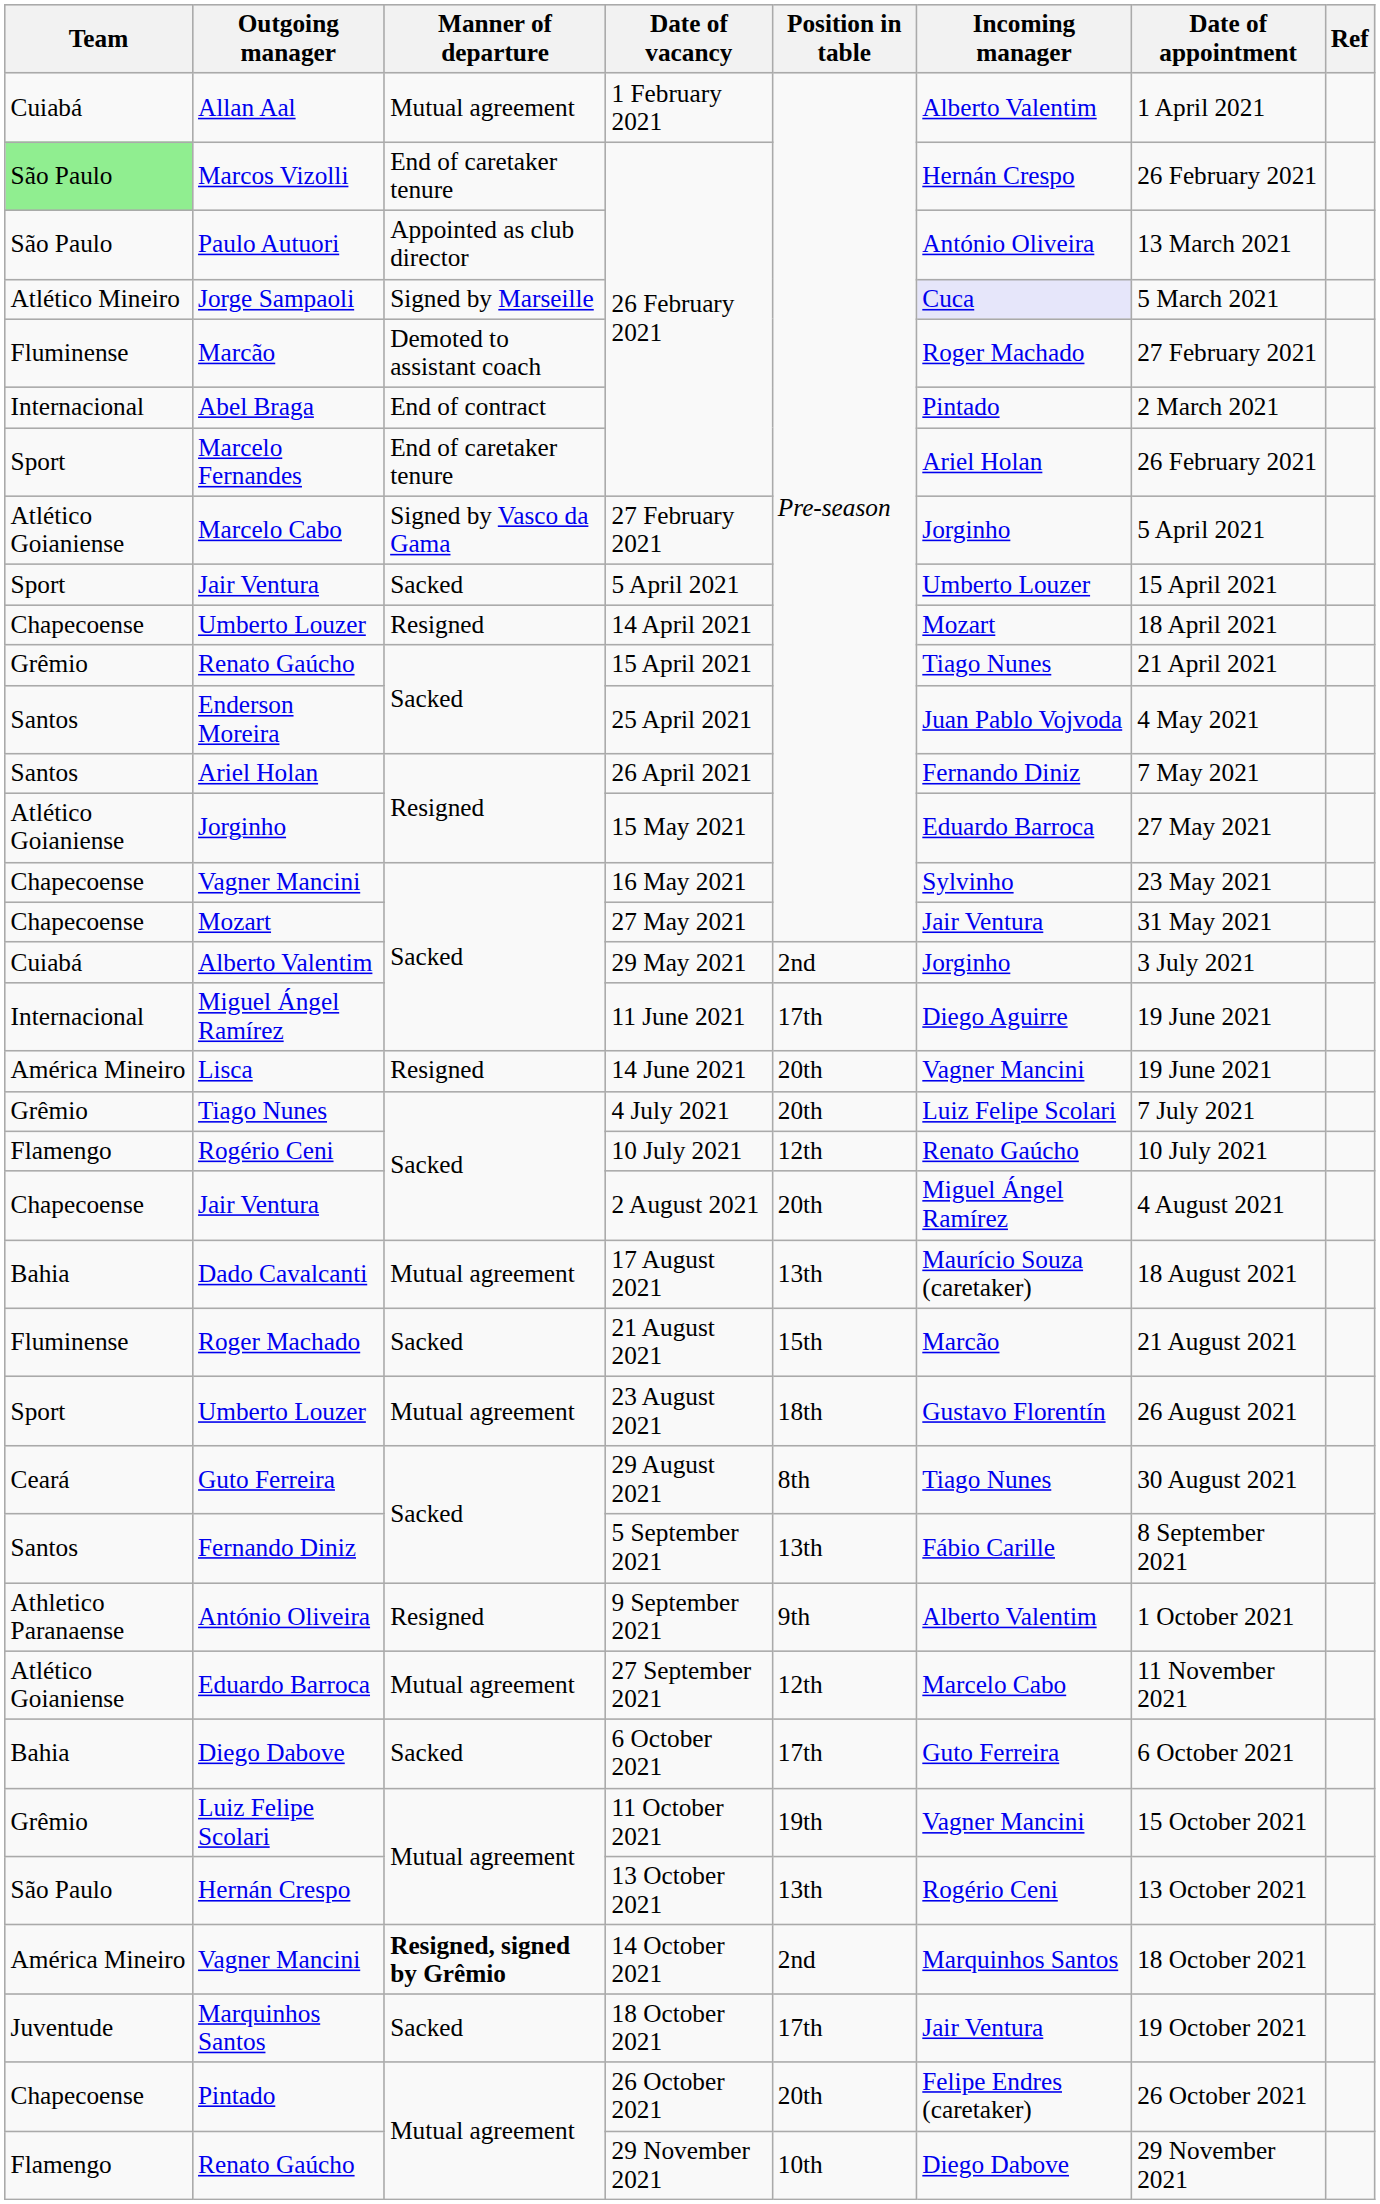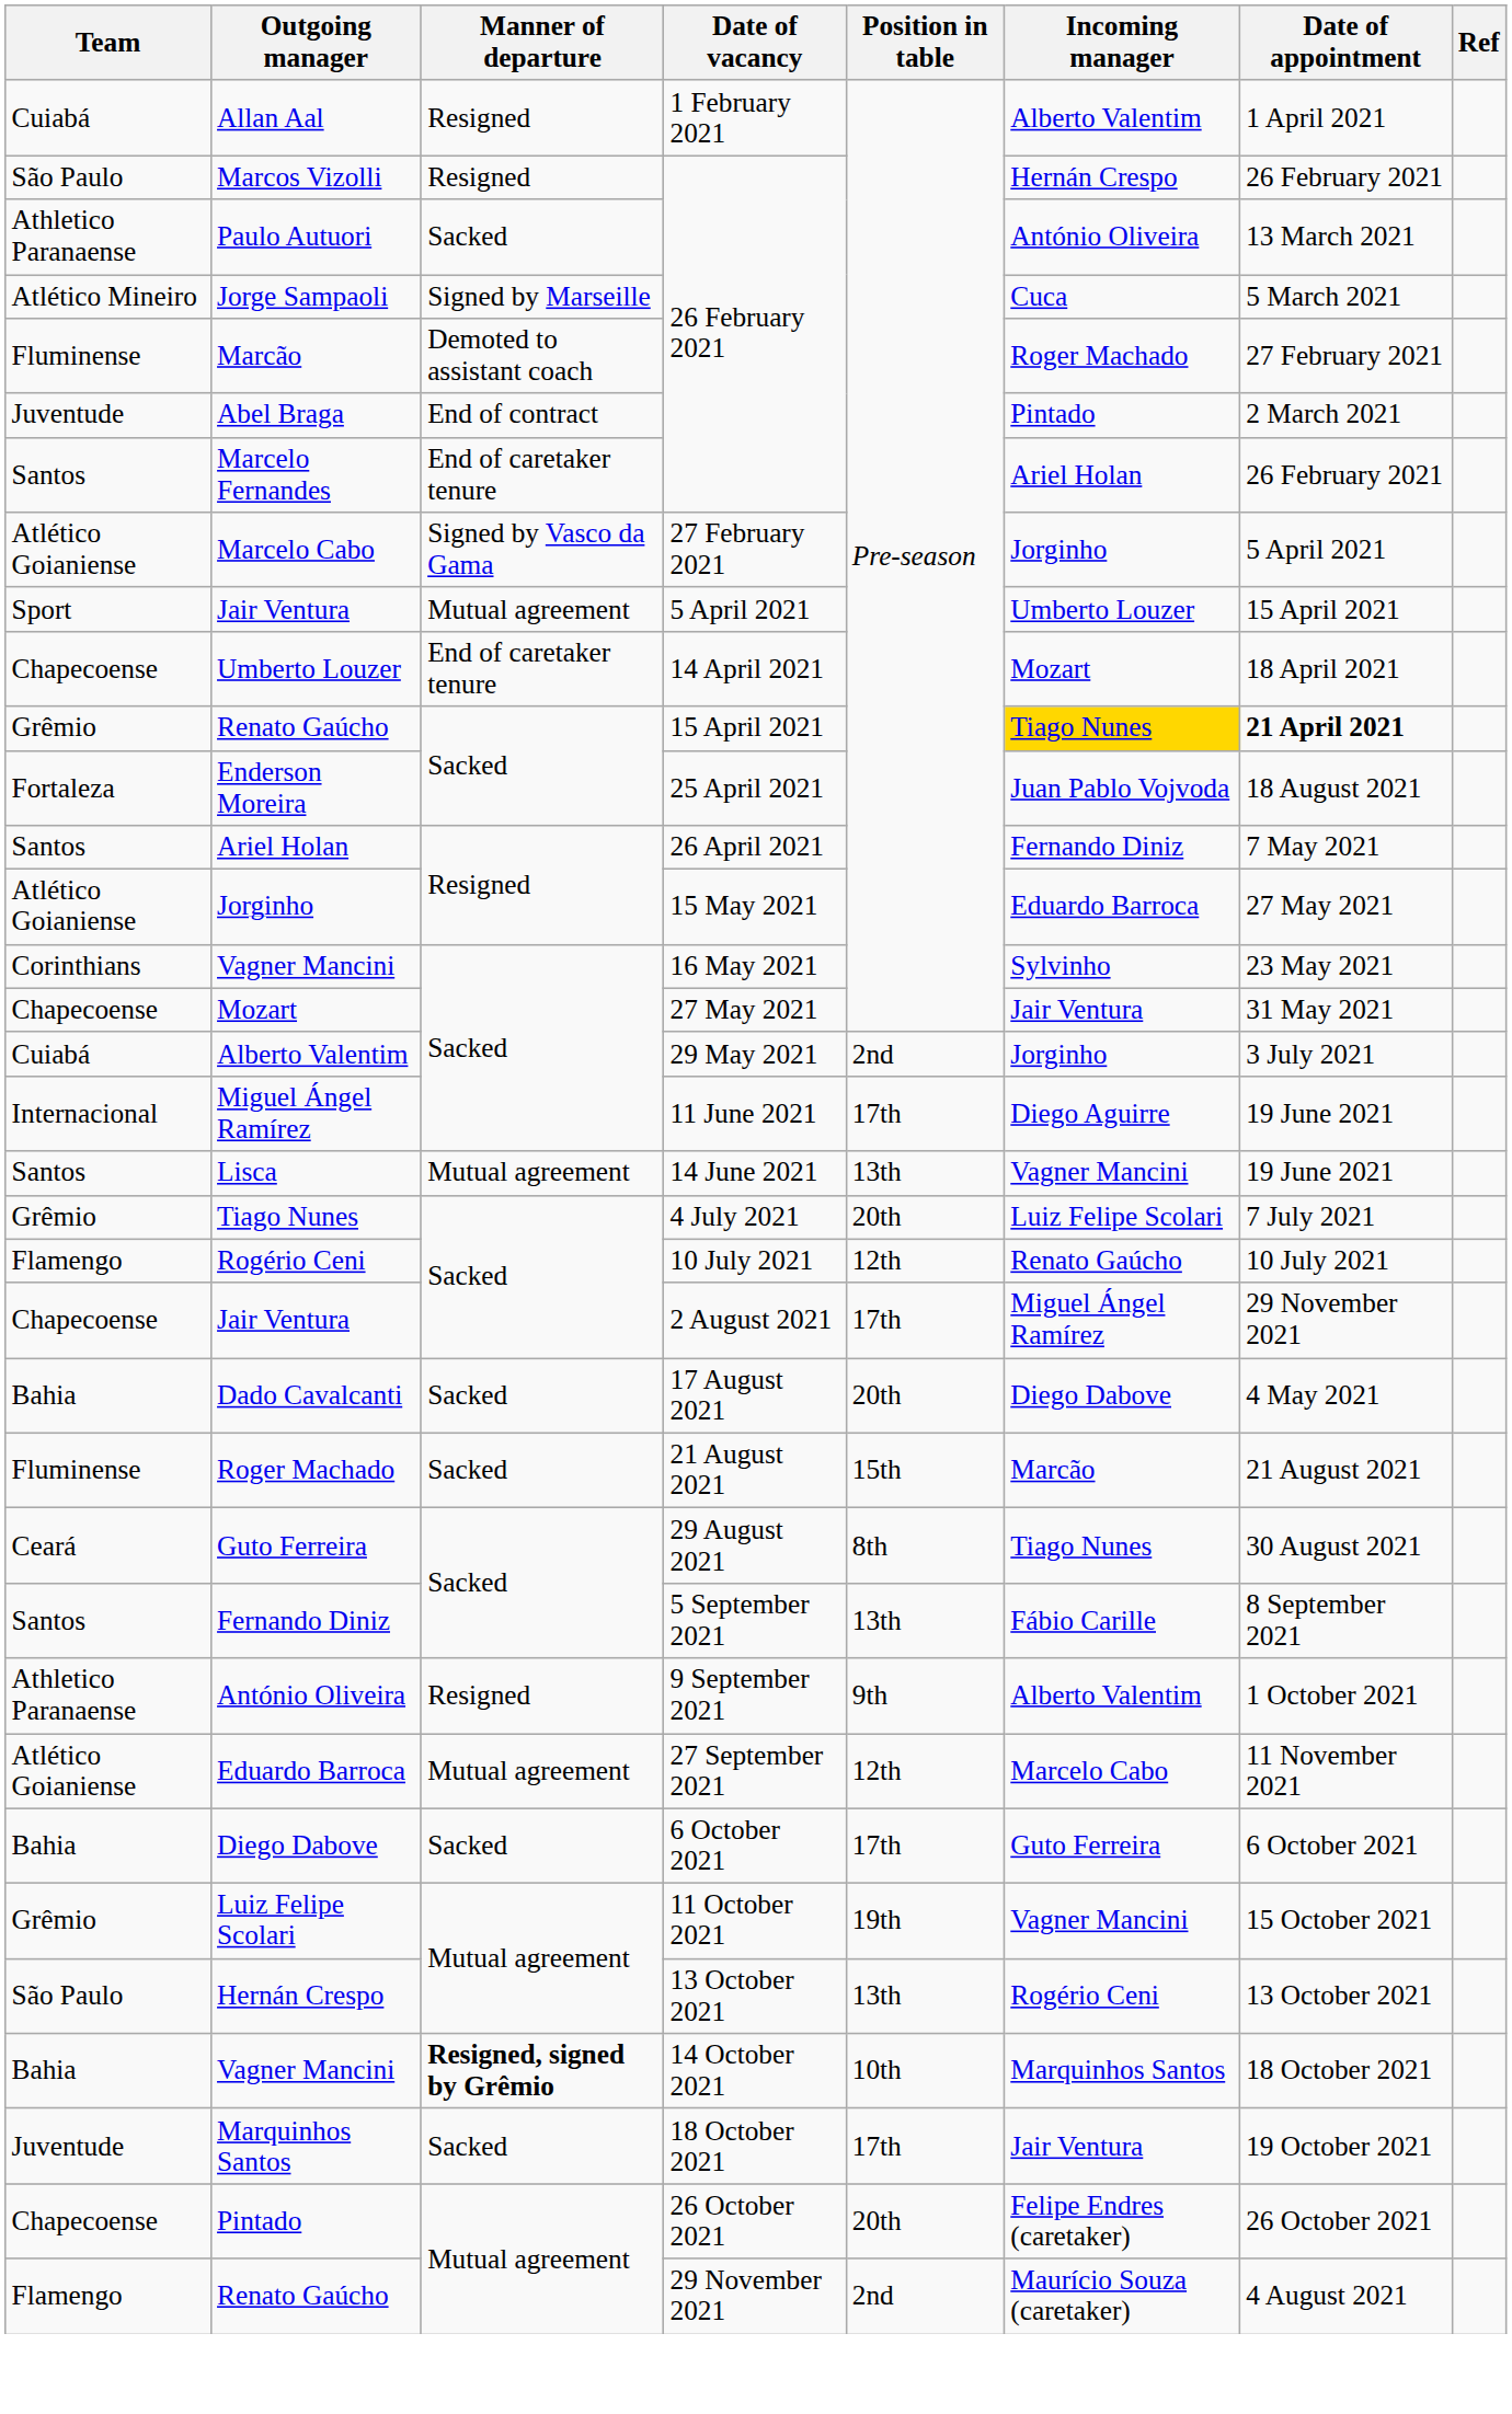 <table class="wikitable sortable">
 <tr>
 <th>Team</th>
 <th>Outgoing manager</th>
 <th>Manner of departure</th>
 <th>Date of vacancy</th>
 <th>Position in table</th>
 <th>Incoming manager</th>
 <th>Date of appointment</th>
 <th>Ref</th>
 </tr>
 <tr>
 <td>Cuiabá</td>
 <td> <a href='#'>Allan Aal</a></td>
-<td>Mutual agreement</td>
+<td>Resigned</td>
 <td>1 February 2021</td>
 <td rowspan=16><em>Pre-season</em></td>
 <td> <a href='#'>Alberto Valentim</a></td>
 <td>1 April 2021</td>
 <td></td>
 </tr>
 <tr>
-<td style="background: lightgreen;">São Paulo</td>
+<td>São Paulo</td>
 <td> <a href='#'>Marcos Vizolli</a></td>
-<td>End of caretaker tenure</td>
+<td>Resigned</td>
 <td rowspan=6>26 February 2021</td>
 <td> <a href='#'>Hernán Crespo</a></td>
 <td>26 February 2021</td>
 <td></td>
 </tr>
 <tr>
-<td>São Paulo</td>
+<td>Athletico Paranaense</td>
 <td> <a href='#'>Paulo Autuori</a></td>
-<td>Appointed as club director</td>
+<td>Sacked</td>
 <td> <a href='#'>António Oliveira</a></td>
 <td>13 March 2021</td>
 <td></td>
 </tr>
 <tr>
 <td>Atlético Mineiro</td>
 <td> <a href='#'>Jorge Sampaoli</a></td>
 <td>Signed by <a href='#'>Marseille</a></td>
-<td style="background: lavender;"> <a href='#'>Cuca</a></td>
+<td> <a href='#'>Cuca</a></td>
 <td>5 March 2021</td>
 <td></td>
 </tr>
 <tr>
 <td>Fluminense</td>
 <td> <a href='#'>Marcão</a></td>
 <td>Demoted to assistant coach</td>
 <td> <a href='#'>Roger Machado</a></td>
 <td>27 February 2021</td>
 <td></td>
 </tr>
 <tr>
-<td>Internacional</td>
+<td>Juventude</td>
 <td> <a href='#'>Abel Braga</a></td>
 <td>End of contract</td>
 <td> <a href='#'>Pintado</a></td>
 <td>2 March 2021</td>
 <td></td>
 </tr>
 <tr>
-<td>Sport</td>
+<td>Santos</td>
 <td> <a href='#'>Marcelo Fernandes</a></td>
 <td>End of caretaker tenure</td>
 <td> <a href='#'>Ariel Holan</a></td>
 <td>26 February 2021</td>
 <td></td>
 </tr>
 <tr>
 <td>Atlético Goianiense</td>
 <td> <a href='#'>Marcelo Cabo</a></td>
 <td>Signed by <a href='#'>Vasco da Gama</a></td>
 <td>27 February 2021</td>
 <td> <a href='#'>Jorginho</a></td>
 <td>5 April 2021</td>
 <td></td>
 </tr>
 <tr>
 <td>Sport</td>
 <td> <a href='#'>Jair Ventura</a></td>
-<td>Sacked</td>
+<td>Mutual agreement</td>
 <td>5 April 2021</td>
 <td> <a href='#'>Umberto Louzer</a></td>
 <td>15 April 2021</td>
 <td></td>
 </tr>
 <tr>
 <td>Chapecoense</td>
 <td> <a href='#'>Umberto Louzer</a></td>
-<td>Resigned</td>
+<td>End of caretaker tenure</td>
 <td>14 April 2021</td>
 <td> <a href='#'>Mozart</a></td>
 <td>18 April 2021</td>
 <td></td>
 </tr>
 <tr>
 <td>Grêmio</td>
 <td> <a href='#'>Renato Gaúcho</a></td>
 <td rowspan=2>Sacked</td>
 <td>15 April 2021</td>
-<td> <a href='#'>Tiago Nunes</a></td>
-<td>21 April 2021</td>
+<td style="background: gold;"> <a href='#'>Tiago Nunes</a></td>
+<td><strong>21 April 2021</strong></td>
 <td></td>
 </tr>
 <tr>
-<td>Santos</td>
+<td>Fortaleza</td>
 <td> <a href='#'>Enderson Moreira</a></td>
 <td>25 April 2021</td>
 <td> <a href='#'>Juan Pablo Vojvoda</a></td>
-<td>4 May 2021</td>
+<td>18 August 2021</td>
 <td></td>
 </tr>
 <tr>
 <td>Santos</td>
 <td> <a href='#'>Ariel Holan</a></td>
 <td rowspan=2>Resigned</td>
 <td>26 April 2021</td>
 <td> <a href='#'>Fernando Diniz</a></td>
 <td>7 May 2021</td>
 <td></td>
 </tr>
 <tr>
 <td>Atlético Goianiense</td>
 <td> <a href='#'>Jorginho</a></td>
 <td>15 May 2021</td>
 <td> <a href='#'>Eduardo Barroca</a></td>
 <td>27 May 2021</td>
 <td></td>
 </tr>
 <tr>
-<td>Chapecoense</td>
+<td>Corinthians</td>
 <td> <a href='#'>Vagner Mancini</a></td>
 <td rowspan=4>Sacked</td>
 <td>16 May 2021</td>
 <td> <a href='#'>Sylvinho</a></td>
 <td>23 May 2021</td>
 <td></td>
 </tr>
 <tr>
 <td>Chapecoense</td>
 <td> <a href='#'>Mozart</a></td>
 <td>27 May 2021</td>
 <td> <a href='#'>Jair Ventura</a></td>
 <td>31 May 2021</td>
 <td></td>
 </tr>
 <tr>
 <td>Cuiabá</td>
 <td> <a href='#'>Alberto Valentim</a></td>
 <td>29 May 2021</td>
 <td>2nd</td>
 <td> <a href='#'>Jorginho</a></td>
 <td>3 July 2021</td>
 <td></td>
 </tr>
 <tr>
 <td>Internacional</td>
 <td> <a href='#'>Miguel Ángel Ramírez</a></td>
 <td>11 June 2021</td>
 <td>17th</td>
 <td> <a href='#'>Diego Aguirre</a></td>
 <td>19 June 2021</td>
 <td></td>
 </tr>
 <tr>
-<td>América Mineiro</td>
+<td>Santos</td>
 <td> <a href='#'>Lisca</a></td>
-<td>Resigned</td>
+<td>Mutual agreement</td>
 <td>14 June 2021</td>
-<td>20th</td>
+<td>13th</td>
 <td> <a href='#'>Vagner Mancini</a></td>
 <td>19 June 2021</td>
 <td></td>
 </tr>
 <tr>
 <td>Grêmio</td>
 <td> <a href='#'>Tiago Nunes</a></td>
 <td rowspan="3">Sacked</td>
 <td>4 July 2021</td>
 <td>20th</td>
 <td> <a href='#'>Luiz Felipe Scolari</a></td>
 <td>7 July 2021</td>
 <td></td>
 </tr>
 <tr>
 <td>Flamengo</td>
 <td> <a href='#'>Rogério Ceni</a></td>
 <td>10 July 2021</td>
 <td>12th</td>
 <td> <a href='#'>Renato Gaúcho</a></td>
 <td>10 July 2021</td>
 <td></td>
 </tr>
 <tr>
 <td>Chapecoense</td>
 <td> <a href='#'>Jair Ventura</a></td>
 <td>2 August 2021</td>
-<td>20th</td>
+<td>17th</td>
 <td> <a href='#'>Miguel Ángel Ramírez</a></td>
-<td>4 August 2021</td>
+<td>29 November 2021</td>
 <td></td>
 </tr>
 <tr>
 <td>Bahia</td>
 <td> <a href='#'>Dado Cavalcanti</a></td>
-<td>Mutual agreement</td>
+<td>Sacked</td>
 <td>17 August 2021</td>
-<td>13th</td>
-<td> <a href='#'>Maurício Souza</a> (caretaker)</td>
-<td>18 August 2021</td>
+<td>20th</td>
+<td> <a href='#'>Diego Dabove</a></td>
+<td>4 May 2021</td>
 <td></td>
 </tr>
 <tr>
 <td>Fluminense</td>
 <td> <a href='#'>Roger Machado</a></td>
 <td>Sacked</td>
 <td>21 August 2021</td>
 <td>15th</td>
 <td> <a href='#'>Marcão</a></td>
 <td>21 August 2021</td>
-<td></td>
-</tr>
-<tr>
-<td>Sport</td>
-<td> <a href='#'>Umberto Louzer</a></td>
-<td>Mutual agreement</td>
-<td>23 August 2021</td>
-<td>18th</td>
-<td> <a href='#'>Gustavo Florentín</a></td>
-<td>26 August 2021</td>
 <td></td>
 </tr>
 <tr>
 <td>Ceará</td>
 <td> <a href='#'>Guto Ferreira</a></td>
 <td rowspan="2">Sacked</td>
 <td>29 August 2021</td>
 <td>8th</td>
 <td> <a href='#'>Tiago Nunes</a></td>
 <td>30 August 2021</td>
 <td></td>
 </tr>
 <tr>
 <td>Santos</td>
 <td> <a href='#'>Fernando Diniz</a></td>
 <td>5 September 2021</td>
 <td>13th</td>
 <td> <a href='#'>Fábio Carille</a></td>
 <td>8 September 2021</td>
 <td></td>
 </tr>
 <tr>
 <td>Athletico Paranaense</td>
 <td> <a href='#'>António Oliveira</a></td>
 <td>Resigned</td>
 <td>9 September 2021</td>
 <td>9th</td>
 <td> <a href='#'>Alberto Valentim</a></td>
 <td>1 October 2021</td>
 <td></td>
 </tr>
 <tr>
 <td>Atlético Goianiense</td>
 <td> <a href='#'>Eduardo Barroca</a></td>
 <td>Mutual agreement</td>
 <td>27 September 2021</td>
 <td>12th</td>
 <td> <a href='#'>Marcelo Cabo</a></td>
 <td>11 November 2021</td>
 <td></td>
 </tr>
 <tr>
 <td>Bahia</td>
 <td> <a href='#'>Diego Dabove</a></td>
 <td>Sacked</td>
 <td>6 October 2021</td>
 <td>17th</td>
 <td> <a href='#'>Guto Ferreira</a></td>
 <td>6 October 2021</td>
 <td></td>
 </tr>
 <tr>
 <td>Grêmio</td>
 <td> <a href='#'>Luiz Felipe Scolari</a></td>
 <td rowspan="2">Mutual agreement</td>
 <td>11 October 2021</td>
 <td>19th</td>
 <td> <a href='#'>Vagner Mancini</a></td>
 <td>15 October 2021</td>
 <td></td>
 </tr>
 <tr>
 <td>São Paulo</td>
 <td> <a href='#'>Hernán Crespo</a></td>
 <td>13 October 2021</td>
 <td>13th</td>
 <td> <a href='#'>Rogério Ceni</a></td>
 <td>13 October 2021</td>
 <td></td>
 </tr>
 <tr>
-<td>América Mineiro</td>
+<td>Bahia</td>
 <td> <a href='#'>Vagner Mancini</a></td>
 <td><strong>Resigned, signed by Grêmio</strong></td>
 <td>14 October 2021</td>
-<td>2nd</td>
+<td>10th</td>
 <td> <a href='#'>Marquinhos Santos</a></td>
 <td>18 October 2021</td>
 <td></td>
 </tr>
 <tr>
 <td>Juventude</td>
 <td> <a href='#'>Marquinhos Santos</a></td>
 <td>Sacked</td>
 <td>18 October 2021</td>
 <td>17th</td>
 <td> <a href='#'>Jair Ventura</a></td>
 <td>19 October 2021</td>
 <td></td>
 </tr>
 <tr>
 <td>Chapecoense</td>
 <td> <a href='#'>Pintado</a></td>
 <td rowspan=2>Mutual agreement</td>
 <td>26 October 2021</td>
 <td>20th</td>
 <td> <a href='#'>Felipe Endres</a> (caretaker)</td>
 <td>26 October 2021</td>
 <td></td>
 </tr>
 <tr>
 <td>Flamengo</td>
 <td> <a href='#'>Renato Gaúcho</a></td>
 <td>29 November 2021</td>
-<td>10th</td>
-<td> <a href='#'>Diego Dabove</a></td>
-<td>29 November 2021</td>
+<td>2nd</td>
+<td> <a href='#'>Maurício Souza</a> (caretaker)</td>
+<td>4 August 2021</td>
 <td></td>
 </tr>
 </table>
